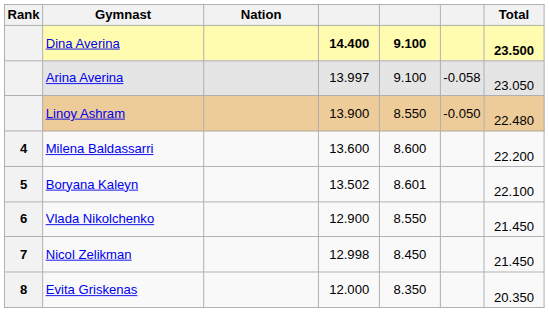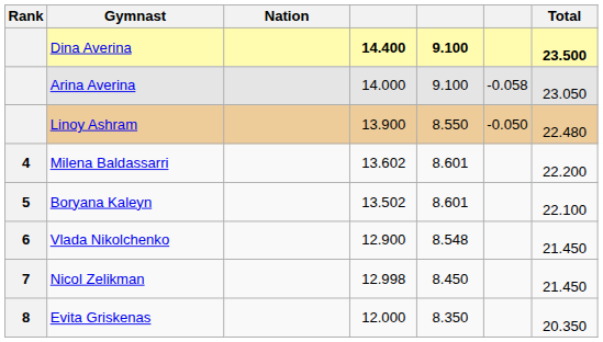 <table class="wikitable sortable" style="text-align:center; font-size:90%">
 <tr>
 <th scope="col" style="width:20px;">Rank</th>
 <th ! scope="col" style="width:170px;">Gymnast</th>
 <th ! scope="col" style="width:120px;">Nation</th>
 <th ! scope="col" style="width:60px;"></th>
 <th ! scope="col" style="width:60px;"></th>
 <th ! scope="col" style="width:30px;"></th>
 <th ! scope="col" style="width:60px;">Total</th>
 </tr>
 <tr bgcolor=fffcaf>
 <th scope=row></th>
 <td align=left><a href='#'>Dina Averina</a></td>
 <td style="text-align:left;"></td>
 <td><strong>14.400</strong></td>
 <td><strong>9.100</strong></td>
 <td></td>
 <td><br><strong>23.500</strong></td>
 </tr>
 <tr bgcolor=e5e5e5>
 <th scope=row></th>
 <td align=left><a href='#'>Arina Averina</a></td>
 <td style="text-align:left;"></td>
-<td>13.997</td>
+<td>14.000</td>
 <td>9.100</td>
 <td>-0.058</td>
 <td><br>23.050</td>
 </tr>
 <tr bgcolor=eecc99>
 <th scope=row></th>
 <td align=left><a href='#'>Linoy Ashram</a></td>
 <td style="text-align:left;"></td>
 <td>13.900</td>
 <td>8.550</td>
 <td>-0.050</td>
 <td><br>22.480</td>
 </tr>
 <tr>
 <th scope=row>4</th>
 <td align=left><a href='#'>Milena Baldassarri</a></td>
 <td style="text-align:left;"></td>
-<td>13.600</td>
-<td>8.600</td>
+<td>13.602</td>
+<td>8.601</td>
 <td></td>
 <td><br>22.200</td>
 </tr>
 <tr>
 <th scope=row>5</th>
 <td align=left><a href='#'>Boryana Kaleyn</a></td>
 <td style="text-align:left;"></td>
 <td>13.502</td>
 <td>8.601</td>
 <td></td>
 <td><br>22.100</td>
 </tr>
 <tr>
 <th scope=row>6</th>
 <td align=left><a href='#'>Vlada Nikolchenko</a></td>
 <td style="text-align:left;"></td>
 <td>12.900</td>
-<td>8.550</td>
+<td>8.548</td>
 <td></td>
 <td><br>21.450</td>
 </tr>
 <tr>
 <th scope=row>7</th>
 <td align=left><a href='#'>Nicol Zelikman</a></td>
 <td style="text-align:left;"></td>
 <td>12.998</td>
 <td>8.450</td>
 <td></td>
 <td><br>21.450</td>
 </tr>
 <tr>
 <th scope=row>8</th>
 <td align=left><a href='#'>Evita Griskenas</a></td>
 <td style="text-align:left;"></td>
 <td>12.000</td>
 <td>8.350</td>
 <td></td>
 <td><br>20.350</td>
 </tr>
 </table>
